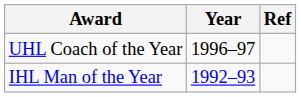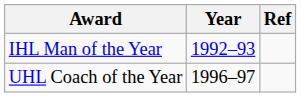 <table class="wikitable">
 <tr>
 <th>Award</th>
 <th>Year</th>
 <th>Ref</th>
 </tr>
 <tr>
+<td><a href='#'>IHL Man of the Year</a></td>
+<td><a href='#'>1992–93</a></td>
+<td></td>
+</tr>
+<tr>
 <td><a href='#'>UHL</a> Coach of the Year</td>
 <td>1996–97</td>
 <td></td>
 </tr>
-<tr>
-<td><a href='#'>IHL Man of the Year</a></td>
-<td><a href='#'>1992–93</a></td>
-<td></td>
-</tr>
 </table>
